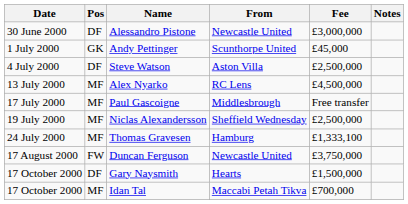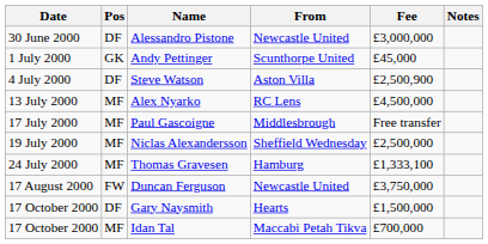 <table class="wikitable">
 <tr>
 <th>Date</th>
 <th>Pos</th>
 <th>Name</th>
 <th>From</th>
 <th>Fee</th>
 <th>Notes</th>
 </tr>
 <tr>
 <td>30 June 2000</td>
 <td>DF</td>
 <td><a href='#'>Alessandro Pistone</a></td>
 <td><a href='#'>Newcastle United</a></td>
 <td>£3,000,000</td>
 <td></td>
 </tr>
 <tr>
 <td>1 July 2000</td>
 <td>GK</td>
 <td><a href='#'>Andy Pettinger</a></td>
 <td><a href='#'>Scunthorpe United</a></td>
 <td>£45,000</td>
 <td></td>
 </tr>
 <tr>
 <td>4 July 2000</td>
 <td>DF</td>
 <td><a href='#'>Steve Watson</a></td>
 <td><a href='#'>Aston Villa</a></td>
-<td>£2,500,000</td>
+<td>£2,500,900</td>
 <td></td>
 </tr>
 <tr>
 <td>13 July 2000</td>
 <td>MF</td>
 <td><a href='#'>Alex Nyarko</a></td>
 <td><a href='#'>RC Lens</a></td>
 <td>£4,500,000</td>
 <td></td>
 </tr>
 <tr>
 <td>17 July 2000</td>
 <td>MF</td>
 <td><a href='#'>Paul Gascoigne</a></td>
 <td><a href='#'>Middlesbrough</a></td>
 <td>Free transfer</td>
 <td></td>
 </tr>
 <tr>
 <td>19 July 2000</td>
 <td>MF</td>
 <td><a href='#'>Niclas Alexandersson</a></td>
 <td><a href='#'>Sheffield Wednesday</a></td>
 <td>£2,500,000</td>
 <td></td>
 </tr>
 <tr>
 <td>24 July 2000</td>
 <td>MF</td>
 <td><a href='#'>Thomas Gravesen</a></td>
 <td><a href='#'>Hamburg</a></td>
 <td>£1,333,100</td>
 <td></td>
 </tr>
 <tr>
 <td>17 August 2000</td>
 <td>FW</td>
 <td><a href='#'>Duncan Ferguson</a></td>
 <td><a href='#'>Newcastle United</a></td>
 <td>£3,750,000</td>
 <td></td>
 </tr>
 <tr>
 <td>17 October 2000</td>
 <td>DF</td>
 <td><a href='#'>Gary Naysmith</a></td>
 <td><a href='#'>Hearts</a></td>
 <td>£1,500,000</td>
 <td></td>
 </tr>
 <tr>
 <td>17 October 2000</td>
 <td>MF</td>
 <td><a href='#'>Idan Tal</a></td>
 <td><a href='#'>Maccabi Petah Tikva</a></td>
 <td>£700,000</td>
 <td></td>
 </tr>
 </table>
